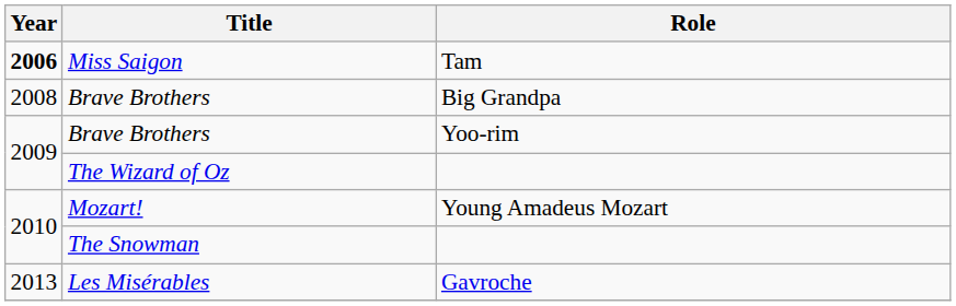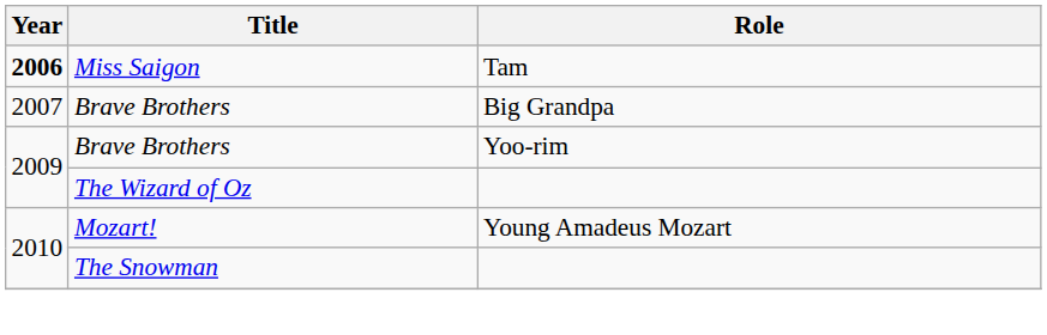 <table class="wikitable" style="width:650px">
 <tr>
 <th width=10>Year</th>
 <th>Title</th>
 <th>Role</th>
 </tr>
 <tr>
 <td><strong>2006</strong></td>
 <td><em><a href='#'>Miss Saigon</a></em></td>
 <td>Tam</td>
 </tr>
 <tr>
-<td>2008</td>
+<td>2007</td>
 <td><em>Brave Brothers</em> </td>
 <td>Big Grandpa</td>
 </tr>
 <tr>
 <td rowspan="2">2009</td>
 <td><em>Brave Brothers</em> </td>
 <td>Yoo-rim</td>
 </tr>
 <tr>
 <td><em><a href='#'>The Wizard of Oz</a></em></td>
 <td></td>
 </tr>
 <tr>
 <td rowspan=2>2010</td>
 <td><em><a href='#'>Mozart!</a></em></td>
 <td>Young Amadeus Mozart</td>
 </tr>
 <tr>
 <td><em><a href='#'>The Snowman</a></em></td>
 <td></td>
 </tr>
 <tr>
-<td>2013</td>
-<td><em><a href='#'>Les Misérables</a></em></td>
-<td><a href='#'>Gavroche</a></td>
-</tr>
-<tr>
 </tr>
 </table>
